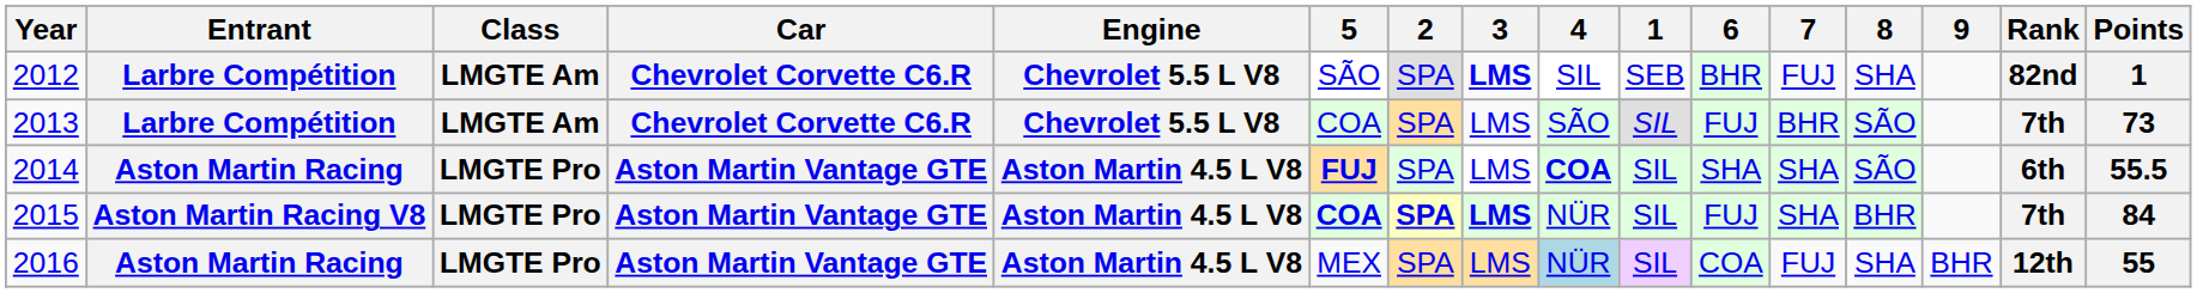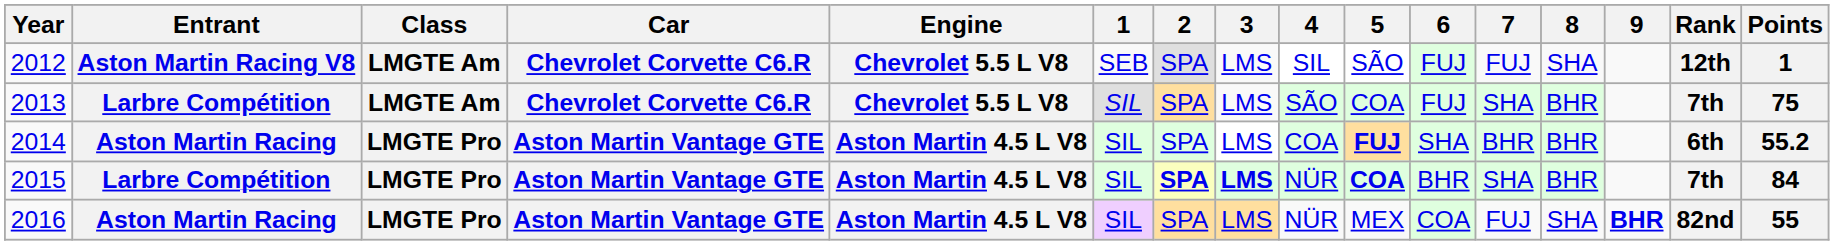 <table class="wikitable" style="text-align:center; font-size:85%">
 <tr>
 <th>Year</th>
 <th>Entrant</th>
 <th>Class</th>
 <th>Car</th>
 <th>Engine</th>
-<th>5</th>
+<th>1</th>
 <th>2</th>
 <th>3</th>
 <th>4</th>
-<th>1</th>
+<th>5</th>
 <th>6</th>
 <th>7</th>
 <th>8</th>
 <th>9</th>
 <th>Rank</th>
 <th>Points</th>
 </tr>
 <tr>
 <td><a href='#'>2012</a></td>
-<th nowrap><a href='#'>Larbre Compétition</a></th>
+<th nowrap><a href='#'>Aston Martin Racing V8</a></th>
 <th nowrap>LMGTE Am</th>
 <th nowrap><a href='#'>Chevrolet Corvette C6.R</a></th>
 <th nowrap><a href='#'>Chevrolet</a> 5.5 L V8</th>
+<td><a href='#'>SEB</a></td>
+<td style="background:#DFDFDF;"><a href='#'>SPA</a><br></td>
+<td><a href='#'>LMS</a></td>
+<td style="background:#FFFFFF;"><a href='#'>SIL</a><br></td>
 <td style="background:#FFFFFF;"><a href='#'>SÃO</a><br></td>
-<td style="background:#DFDFDF;"><a href='#'>SPA</a><br></td>
-<td><strong><a href='#'>LMS</a></strong></td>
-<td style="background:#FFFFFF;"><a href='#'>SIL</a><br></td>
-<td><a href='#'>SEB</a></td>
-<td style="background:#DFFFDF;"><a href='#'>BHR</a><br></td>
+<td style="background:#DFFFDF;"><a href='#'>FUJ</a><br></td>
 <td><a href='#'>FUJ</a></td>
 <td><a href='#'>SHA</a></td>
 <td></td>
-<th>82nd</th>
+<th>12th</th>
 <th>1</th>
 </tr>
 <tr>
 <td><a href='#'>2013</a></td>
 <th nowrap><a href='#'>Larbre Compétition</a></th>
 <th nowrap>LMGTE Am</th>
 <th nowrap><a href='#'>Chevrolet Corvette C6.R</a></th>
 <th nowrap><a href='#'>Chevrolet</a> 5.5 L V8</th>
-<td style="background:#DFFFDF;"><a href='#'>COA</a><br></td>
+<td style="background:#DFDFDF;"><em><a href='#'>SIL</a></em><br></td>
 <td style="background:#FFDF9F;"><a href='#'>SPA</a><br></td>
 <td><a href='#'>LMS</a></td>
 <td style="background:#DFFFDF;"><a href='#'>SÃO</a><br></td>
-<td style="background:#DFDFDF;"><em><a href='#'>SIL</a></em><br></td>
+<td style="background:#DFFFDF;"><a href='#'>COA</a><br></td>
 <td style="background:#DFFFDF;"><a href='#'>FUJ</a><br></td>
+<td style="background:#DFFFDF;"><a href='#'>SHA</a><br></td>
 <td style="background:#DFFFDF;"><a href='#'>BHR</a><br></td>
-<td style="background:#DFFFDF;"><a href='#'>SÃO</a><br></td>
 <td></td>
 <th>7th</th>
-<th>73</th>
+<th>75</th>
 </tr>
 <tr>
 <td><a href='#'>2014</a></td>
 <th nowrap><a href='#'>Aston Martin Racing</a></th>
 <th nowrap>LMGTE Pro</th>
 <th nowrap><a href='#'>Aston Martin Vantage GTE</a></th>
 <th nowrap><a href='#'>Aston Martin</a> 4.5 L V8</th>
-<td style="background:#FFDF9F;"><strong><a href='#'>FUJ</a></strong><br></td>
+<td style="background:#DFFFDF;"><a href='#'>SIL</a><br></td>
 <td style="background:#DFFFDF;"><a href='#'>SPA</a><br></td>
 <td style="background:#FFFFFF;"><a href='#'>LMS</a><br></td>
-<td style="background:#DFFFDF;"><strong><a href='#'>COA</a><br></strong></td>
-<td style="background:#DFFFDF;"><a href='#'>SIL</a><br></td>
+<td style="background:#DFFFDF;"><a href='#'>COA</a><br></td>
+<td style="background:#FFDF9F;"><strong><a href='#'>FUJ</a></strong><br></td>
 <td style="background:#DFFFDF;"><a href='#'>SHA</a><br></td>
-<td style="background:#DFFFDF;"><a href='#'>SHA</a><br></td>
-<td style="background:#DFFFDF;"><a href='#'>SÃO</a><br></td>
+<td style="background:#DFFFDF;"><a href='#'>BHR</a><br></td>
+<td style="background:#DFFFDF;"><a href='#'>BHR</a><br></td>
 <td></td>
 <th>6th</th>
-<th>55.5</th>
+<th>55.2</th>
 </tr>
 <tr>
 <td><a href='#'>2015</a></td>
-<th nowrap><a href='#'>Aston Martin Racing V8</a></th>
+<th nowrap><a href='#'>Larbre Compétition</a></th>
 <th nowrap>LMGTE Pro</th>
 <th nowrap><a href='#'>Aston Martin Vantage GTE</a></th>
 <th nowrap><a href='#'>Aston Martin</a> 4.5 L V8</th>
-<td style="background:#DFFFDF;"><strong><a href='#'>COA</a></strong><br></td>
+<td style="background:#DFFFDF;"><a href='#'>SIL</a><br></td>
 <td style="background:#FBFFBF;"><strong><a href='#'>SPA</a></strong><br></td>
 <td style="background:#DFFFDF;"><strong><a href='#'>LMS</a></strong><br></td>
 <td style="background:#DFFFDF;"><a href='#'>NÜR</a><br></td>
-<td style="background:#DFFFDF;"><a href='#'>SIL</a><br></td>
-<td style="background:#DFFFDF;"><a href='#'>FUJ</a><br></td>
+<td style="background:#DFFFDF;"><strong><a href='#'>COA</a></strong><br></td>
+<td style="background:#DFFFDF;"><a href='#'>BHR</a><br></td>
 <td style="background:#DFFFDF;"><a href='#'>SHA</a><br></td>
 <td style="background:#DFFFDF;"><a href='#'>BHR</a><br></td>
 <td></td>
 <th>7th</th>
 <th>84</th>
 </tr>
 <tr>
 <td><a href='#'>2016</a></td>
 <th nowrap><a href='#'>Aston Martin Racing</a></th>
 <th nowrap>LMGTE Pro</th>
 <th nowrap><a href='#'>Aston Martin Vantage GTE</a></th>
 <th nowrap><a href='#'>Aston Martin</a> 4.5 L V8</th>
-<td><a href='#'>MEX</a></td>
+<td style="background:#EFCFFF;"><a href='#'>SIL</a><br></td>
 <td style="background:#FFDF9F;"><a href='#'>SPA</a><br></td>
 <td style="background:#FFDF9F;"><a href='#'>LMS</a><br></td>
-<td style="background: lightblue;"><a href='#'>NÜR</a></td>
-<td style="background:#EFCFFF;"><a href='#'>SIL</a><br></td>
+<td><a href='#'>NÜR</a></td>
+<td><a href='#'>MEX</a></td>
 <td style="background:#DFFFDF;"><a href='#'>COA</a><br></td>
 <td><a href='#'>FUJ</a></td>
 <td><a href='#'>SHA</a></td>
-<td><a href='#'>BHR</a></td>
-<th>12th</th>
+<td><strong><a href='#'>BHR</a></strong></td>
+<th>82nd</th>
 <th>55</th>
 </tr>
 </table>
